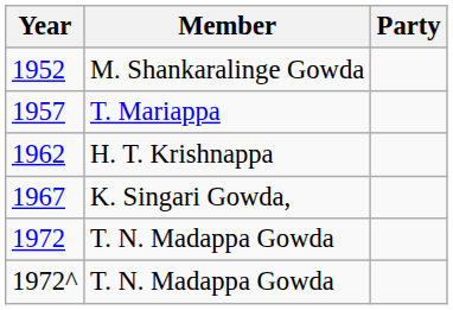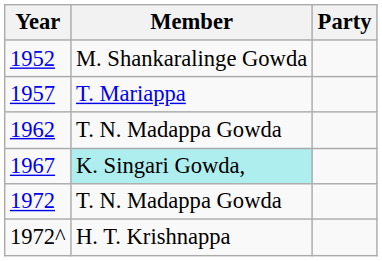 <table class="wikitable sortable">
 <tr>
 <th>Year</th>
 <th>Member</th>
 <th colspan=2>Party</th>
 </tr>
 <tr>
 <td><a href='#'>1952</a></td>
 <td>M. Shankaralinge Gowda</td>
 <td></td>
 </tr>
 <tr>
 <td><a href='#'>1957</a></td>
 <td><a href='#'>T. Mariappa</a></td>
 <td></td>
 </tr>
 <tr>
 <td><a href='#'>1962</a></td>
-<td>H. T. Krishnappa</td>
+<td>T. N. Madappa Gowda</td>
 <td></td>
 </tr>
 <tr>
 <td><a href='#'>1967</a></td>
-<td>K. Singari Gowda,</td>
+<td style="background: paleturquoise;">K. Singari Gowda,</td>
 <td></td>
 </tr>
 <tr>
 <td><a href='#'>1972</a></td>
 <td>T. N. Madappa Gowda</td>
 </tr>
 <tr>
 <td>1972^</td>
-<td>T. N. Madappa Gowda</td>
+<td>H. T. Krishnappa</td>
 <td></td>
 </tr>
 </table>
